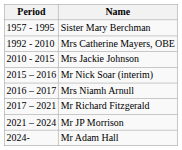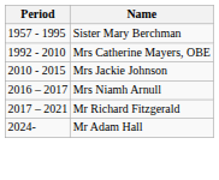 <table class="wikitable">
 <tr>
 <th>Period</th>
 <th>Name</th>
 </tr>
 <tr>
 <td>1957 - 1995</td>
 <td>Sister Mary Berchman</td>
 </tr>
 <tr>
 <td>1992 - 2010</td>
 <td>Mrs Catherine Mayers, OBE</td>
 </tr>
 <tr>
 <td>2010 - 2015</td>
 <td>Mrs Jackie Johnson</td>
 </tr>
 <tr>
-<td>2015 – 2016</td>
-<td>Mr Nick Soar (interim)</td>
-</tr>
-<tr>
 <td>2016 – 2017</td>
 <td>Mrs Niamh Arnull</td>
 </tr>
 <tr>
 <td>2017 – 2021</td>
 <td>Mr Richard Fitzgerald</td>
 </tr>
 <tr>
-<td>2021 – 2024</td>
-<td>Mr JP Morrison</td>
-</tr>
-<tr>
 <td>2024-</td>
 <td>Mr Adam Hall</td>
 </tr>
 </table>
